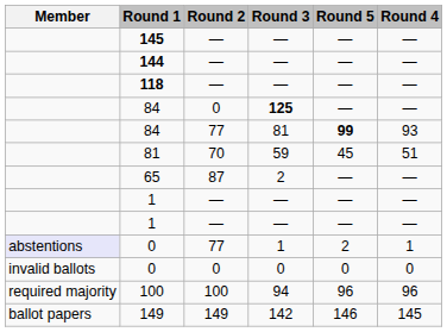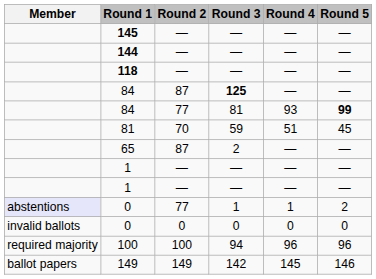 <table class="wikitable collapsible">
 <tr>
 <th>Member</th>
 <td style="background:silver;"><strong>Round 1</strong></td>
 <td style="background:silver;"><strong>Round 2</strong></td>
 <td style="background:silver;"><strong>Round 3</strong></td>
+<td style="background:silver;"><strong>Round 4</strong></td>
 <td style="background:silver;"><strong>Round 5</strong></td>
-<td style="background:silver;"><strong>Round 4</strong></td>
 </tr>
 <tr>
 <td></td>
 <td style="text-align:center;"><strong>145</strong></td>
 <td style="text-align:center;">—</td>
 <td style="text-align:center;">—</td>
 <td style="text-align:center;">—</td>
 <td style="text-align:center;">—</td>
 </tr>
 <tr>
 <td></td>
 <td style="text-align:center;"><strong>144</strong></td>
 <td style="text-align:center;">—</td>
 <td style="text-align:center;">—</td>
 <td style="text-align:center;">—</td>
 <td style="text-align:center;">—</td>
 </tr>
 <tr>
 <td></td>
 <td style="text-align:center;"><strong>118</strong></td>
 <td style="text-align:center;">—</td>
 <td style="text-align:center;">—</td>
 <td style="text-align:center;">—</td>
 <td style="text-align:center;">—</td>
 </tr>
 <tr>
 <td></td>
 <td style="text-align:center;">84</td>
-<td style="text-align:center;">0</td>
+<td style="text-align:center;">87</td>
 <td style="text-align:center;"><strong>125</strong></td>
 <td style="text-align:center;">—</td>
 <td style="text-align:center;">—</td>
 </tr>
 <tr>
 <td></td>
 <td style="text-align:center;">84</td>
 <td style="text-align:center;">77</td>
 <td style="text-align:center;">81</td>
+<td style="text-align:center;">93</td>
 <td style="text-align:center;"><strong>99</strong></td>
-<td style="text-align:center;">93</td>
 </tr>
 <tr>
 <td></td>
 <td style="text-align:center;">81</td>
 <td style="text-align:center;">70</td>
 <td style="text-align:center;">59</td>
+<td style="text-align:center;">51</td>
 <td style="text-align:center;">45</td>
-<td style="text-align:center;">51</td>
 </tr>
 <tr>
 <td></td>
 <td style="text-align:center;">65</td>
 <td style="text-align:center;">87</td>
 <td style="text-align:center;">2</td>
 <td style="text-align:center;">—</td>
 <td style="text-align:center;">—</td>
 </tr>
 <tr>
 <td></td>
 <td style="text-align:center;">1</td>
 <td style="text-align:center;">—</td>
 <td style="text-align:center;">—</td>
 <td style="text-align:center;">—</td>
 <td style="text-align:center;">—</td>
 </tr>
 <tr>
 <td></td>
 <td style="text-align:center;">1</td>
 <td style="text-align:center;">—</td>
 <td style="text-align:center;">—</td>
 <td style="text-align:center;">—</td>
 <td style="text-align:center;">—</td>
 </tr>
 <tr>
 <td style="background: lavender;">abstentions</td>
 <td style="text-align:center;">0</td>
 <td style="text-align:center;">77</td>
 <td style="text-align:center;">1</td>
+<td style="text-align:center;">1</td>
 <td style="text-align:center;">2</td>
-<td style="text-align:center;">1</td>
 </tr>
 <tr>
 <td>invalid ballots</td>
 <td style="text-align:center;">0</td>
 <td style="text-align:center;">0</td>
 <td style="text-align:center;">0</td>
 <td style="text-align:center;">0</td>
 <td style="text-align:center;">0</td>
 </tr>
 <tr>
 <td>required majority</td>
 <td style="text-align:center;">100</td>
 <td style="text-align:center;">100</td>
 <td style="text-align:center;">94</td>
 <td style="text-align:center;">96</td>
 <td style="text-align:center;">96</td>
 </tr>
 <tr>
 <td>ballot papers</td>
 <td style="text-align:center;">149</td>
 <td style="text-align:center;">149</td>
 <td style="text-align:center;">142</td>
+<td style="text-align:center;">145</td>
 <td style="text-align:center;">146</td>
-<td style="text-align:center;">145</td>
 </tr>
 </table>
